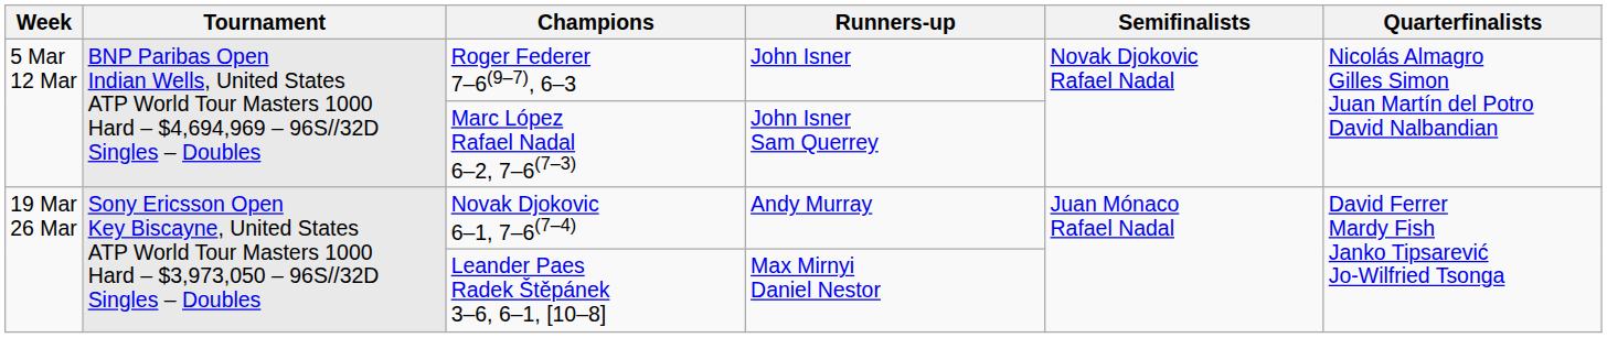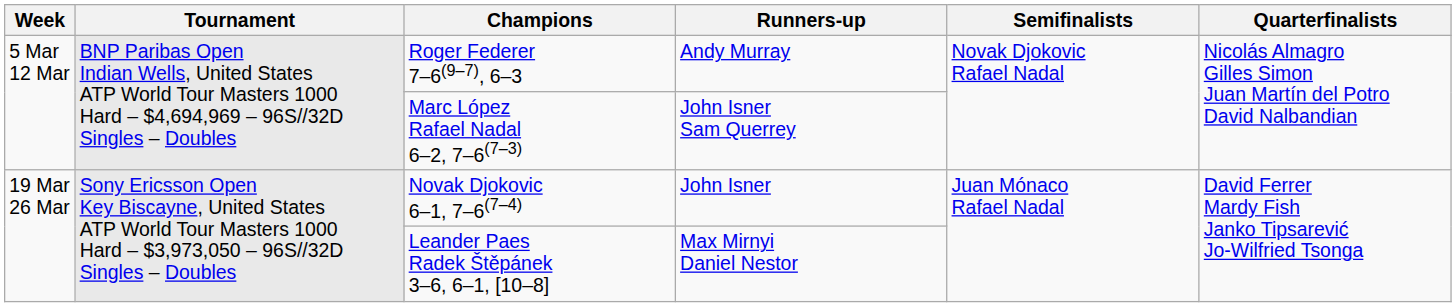 <table class=wikitable style=font-size:95%>
 <tr>
 <th style="width:48px;">Week</th>
 <th style="width:250px;">Tournament</th>
 <th style="width:205px;">Champions</th>
 <th style="width:205px;">Runners-up</th>
 <th style="width:190px;">Semifinalists</th>
 <th style="width:190px;">Quarterfinalists</th>
 </tr>
 <tr valign=top>
 <td rowspan=2>5 Mar <br>12 Mar</td>
 <td style="background:#e9e9e9;" rowspan=2><a href='#'>BNP Paribas Open</a><br> <a href='#'>Indian Wells</a>, United States<br>ATP World Tour Masters 1000<br>Hard – $4,694,969 – 96S//32D<br><a href='#'>Singles</a> – <a href='#'>Doubles</a></td>
 <td> <a href='#'>Roger Federer</a><br>7–6<sup>(9–7)</sup>, 6–3</td>
-<td> <a href='#'>John Isner</a></td>
+<td> <a href='#'>Andy Murray</a></td>
 <td rowspan=2> <a href='#'>Novak Djokovic</a><br> <a href='#'>Rafael Nadal</a></td>
 <td rowspan=2> <a href='#'>Nicolás Almagro</a><br> <a href='#'>Gilles Simon</a><br> <a href='#'>Juan Martín del Potro</a><br> <a href='#'>David Nalbandian</a></td>
 </tr>
 <tr valign=top>
 <td> <a href='#'>Marc López</a><br> <a href='#'>Rafael Nadal</a><br>6–2, 7–6<sup>(7–3)</sup></td>
 <td> <a href='#'>John Isner</a><br> <a href='#'>Sam Querrey</a></td>
 </tr>
 <tr valign=top>
 <td rowspan=2>19 Mar<br>26 Mar</td>
 <td style="background:#e9e9e9;" rowspan=2><a href='#'>Sony Ericsson Open</a><br> <a href='#'>Key Biscayne</a>, United States<br>ATP World Tour Masters 1000<br>Hard – $3,973,050 – 96S//32D<br><a href='#'>Singles</a> – <a href='#'>Doubles</a></td>
 <td> <a href='#'>Novak Djokovic</a><br>6–1, 7–6<sup>(7–4)</sup></td>
-<td> <a href='#'>Andy Murray</a></td>
+<td> <a href='#'>John Isner</a></td>
 <td rowspan=2> <a href='#'>Juan Mónaco</a> <br> <a href='#'>Rafael Nadal</a></td>
 <td rowspan=2> <a href='#'>David Ferrer</a><br>  <a href='#'>Mardy Fish</a><br> <a href='#'>Janko Tipsarević</a><br> <a href='#'>Jo-Wilfried Tsonga</a></td>
 </tr>
 <tr valign=top>
 <td> <a href='#'>Leander Paes</a> <br>  <a href='#'>Radek Štěpánek</a> <br>3–6, 6–1, [10–8]</td>
 <td> <a href='#'>Max Mirnyi</a> <br>  <a href='#'>Daniel Nestor</a></td>
 </tr>
 </table>
